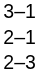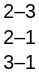 <table cellspacing=1 width=70%>
 <tr>
 <th width=25%></th>
 <th width=30%></th>
 <th width=15%></th>
 <th width=30%></th>
 </tr>
 <tr>
 <td></td>
 <td align=right></td>
-<td align=center>3–1</td>
+<td align=center>2–3</td>
 <td></td>
 </tr>
 <tr>
 <td></td>
 <td align=right></td>
 <td align=center>2–1</td>
 <td></td>
 </tr>
 <tr>
 <td></td>
 <td align=right></td>
-<td align=center>2–3</td>
+<td align=center>3–1</td>
 <td></td>
 </tr>
 </table>
